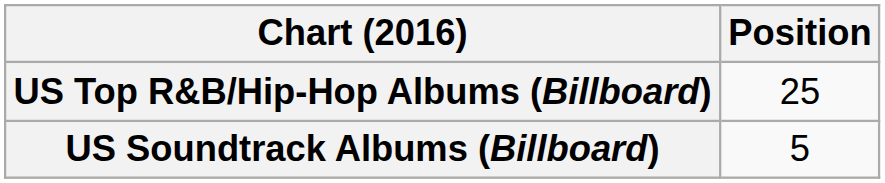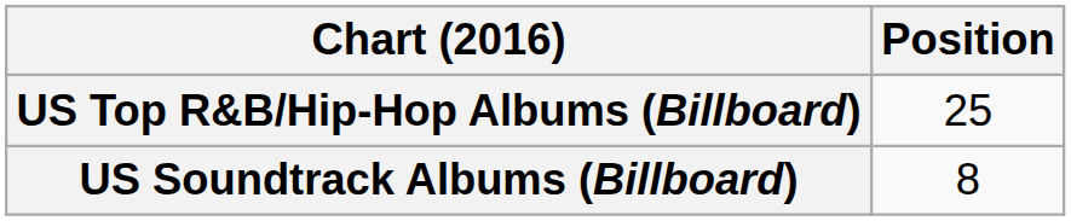 <table class="wikitable sortable plainrowheaders" style="text-align:center">
 <tr>
 <th scope="col">Chart (2016)</th>
 <th scope="col">Position</th>
 </tr>
 <tr>
 <th scope="row">US Top R&B/Hip-Hop Albums (<em>Billboard</em>)</th>
 <td>25</td>
 </tr>
 <tr>
 <th scope="row">US Soundtrack Albums (<em>Billboard</em>)</th>
-<td>5</td>
+<td>8</td>
 </tr>
 </table>
